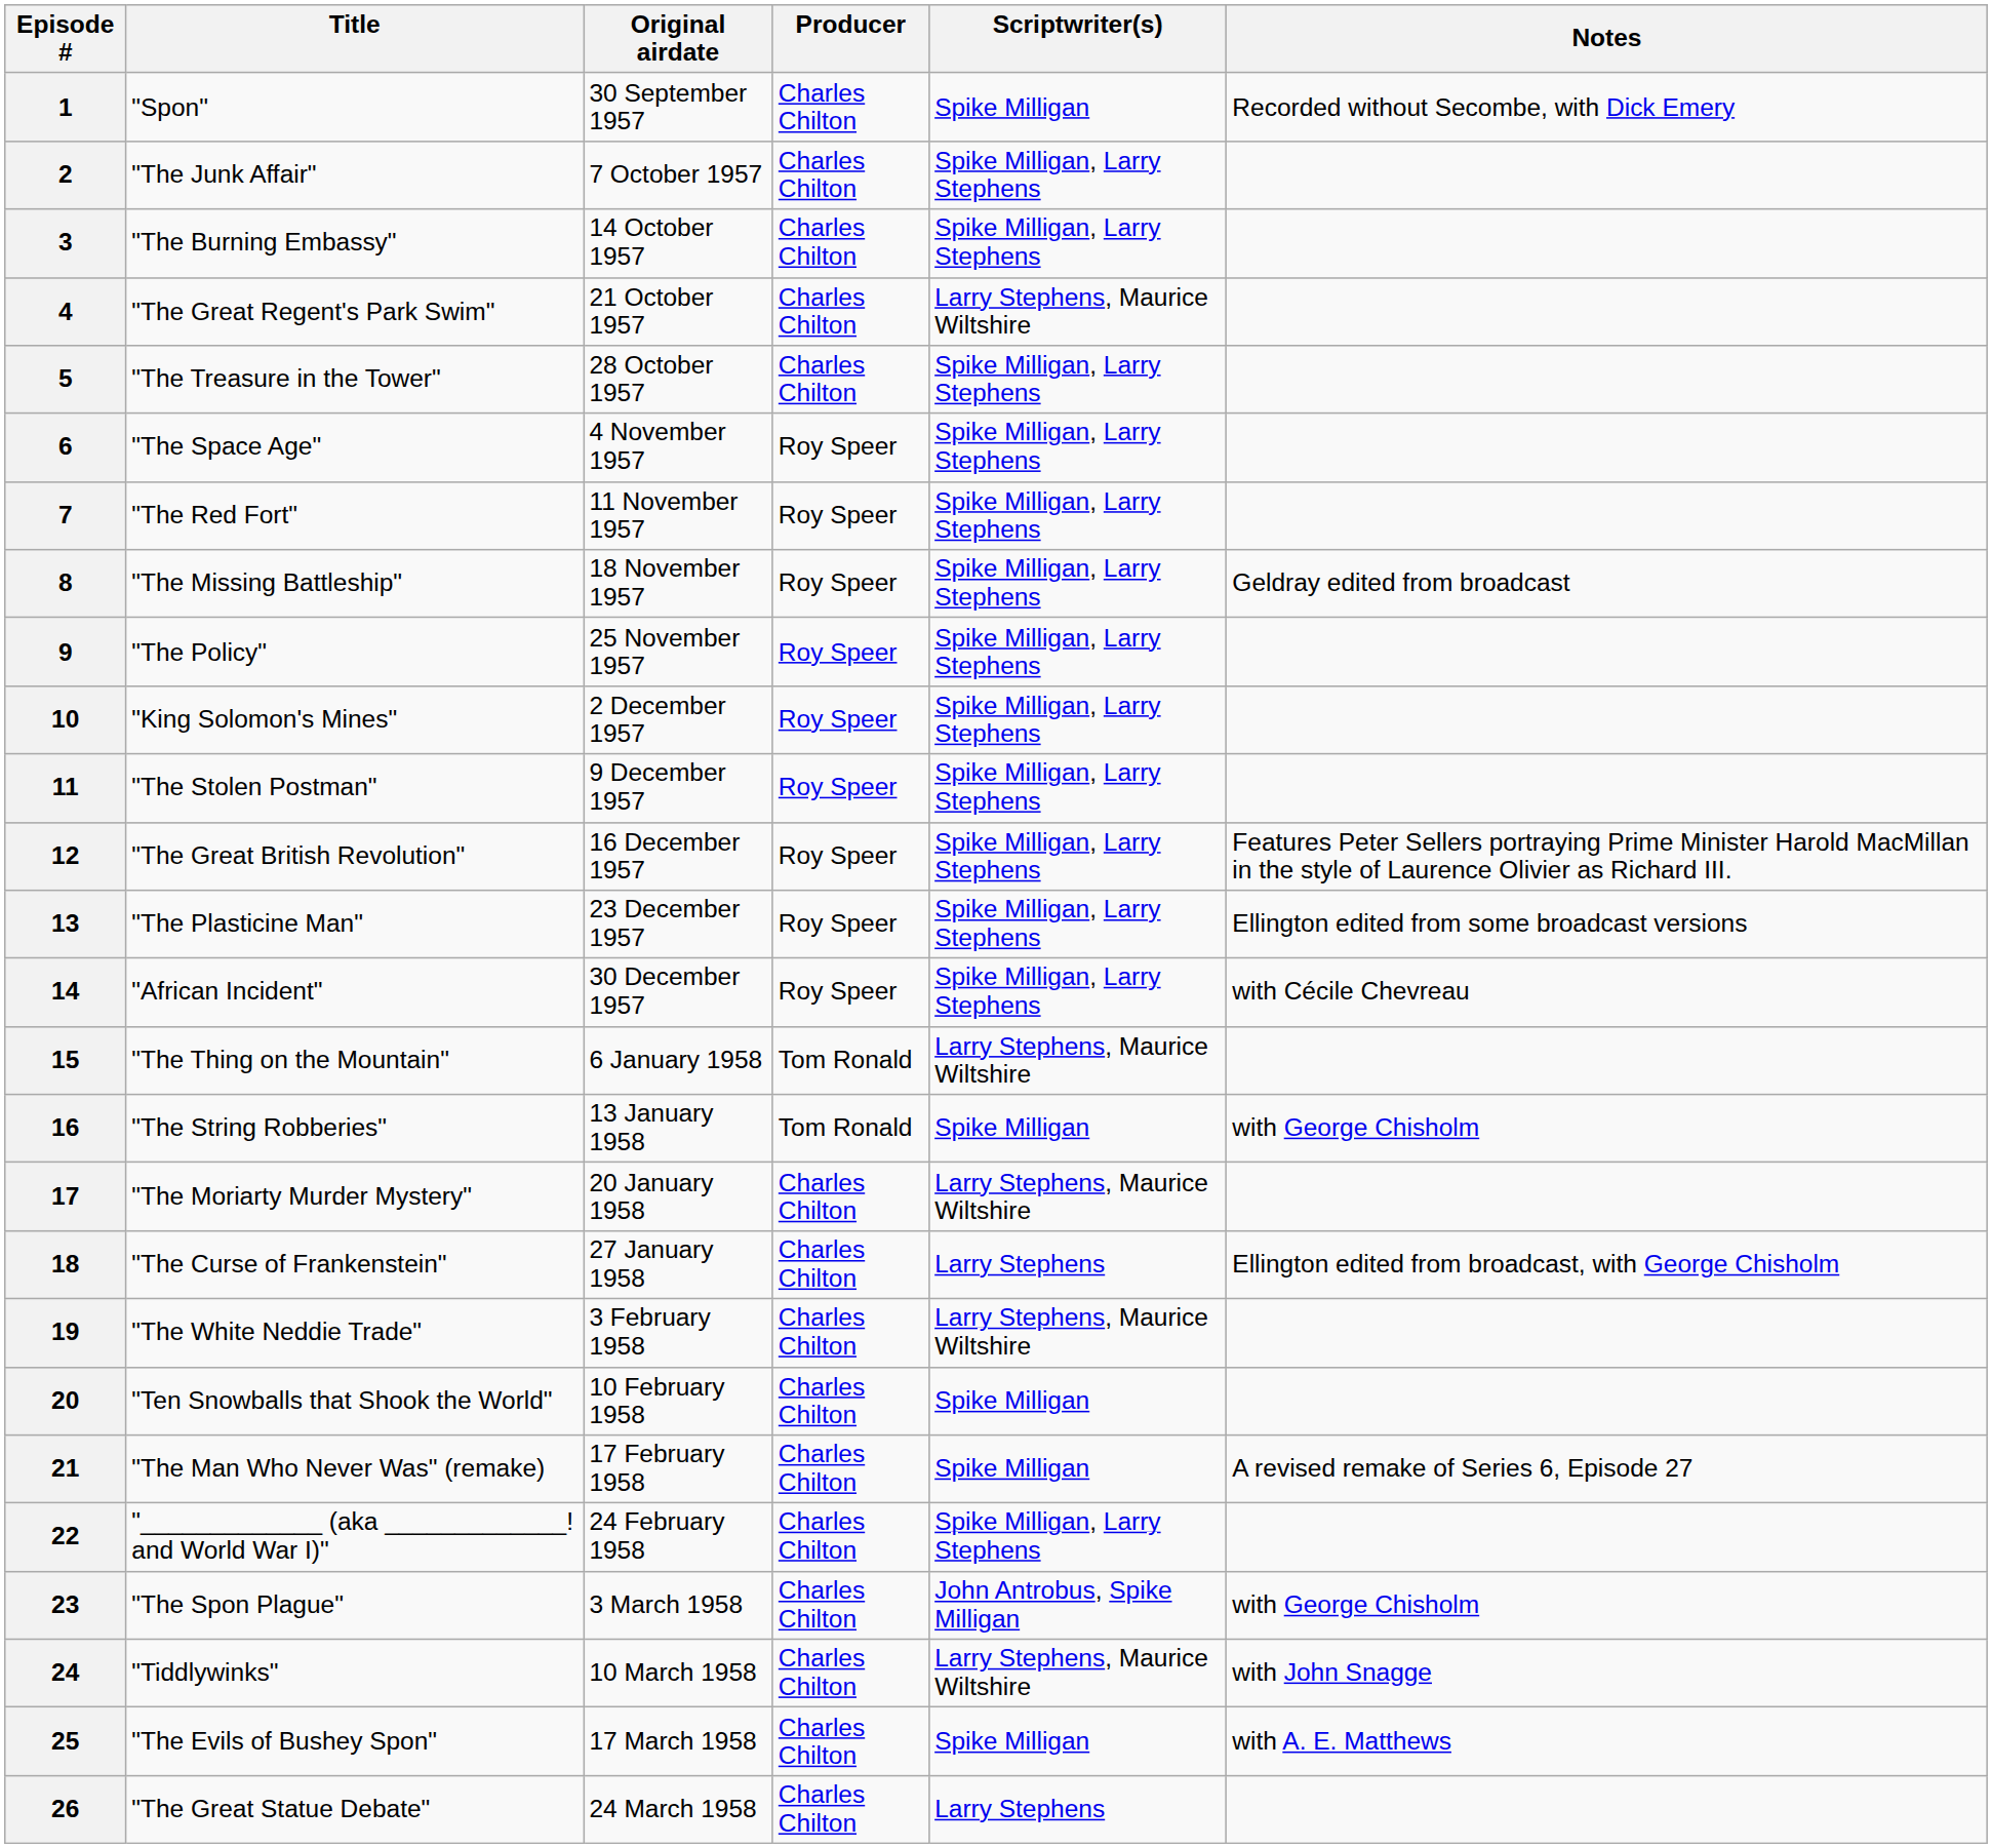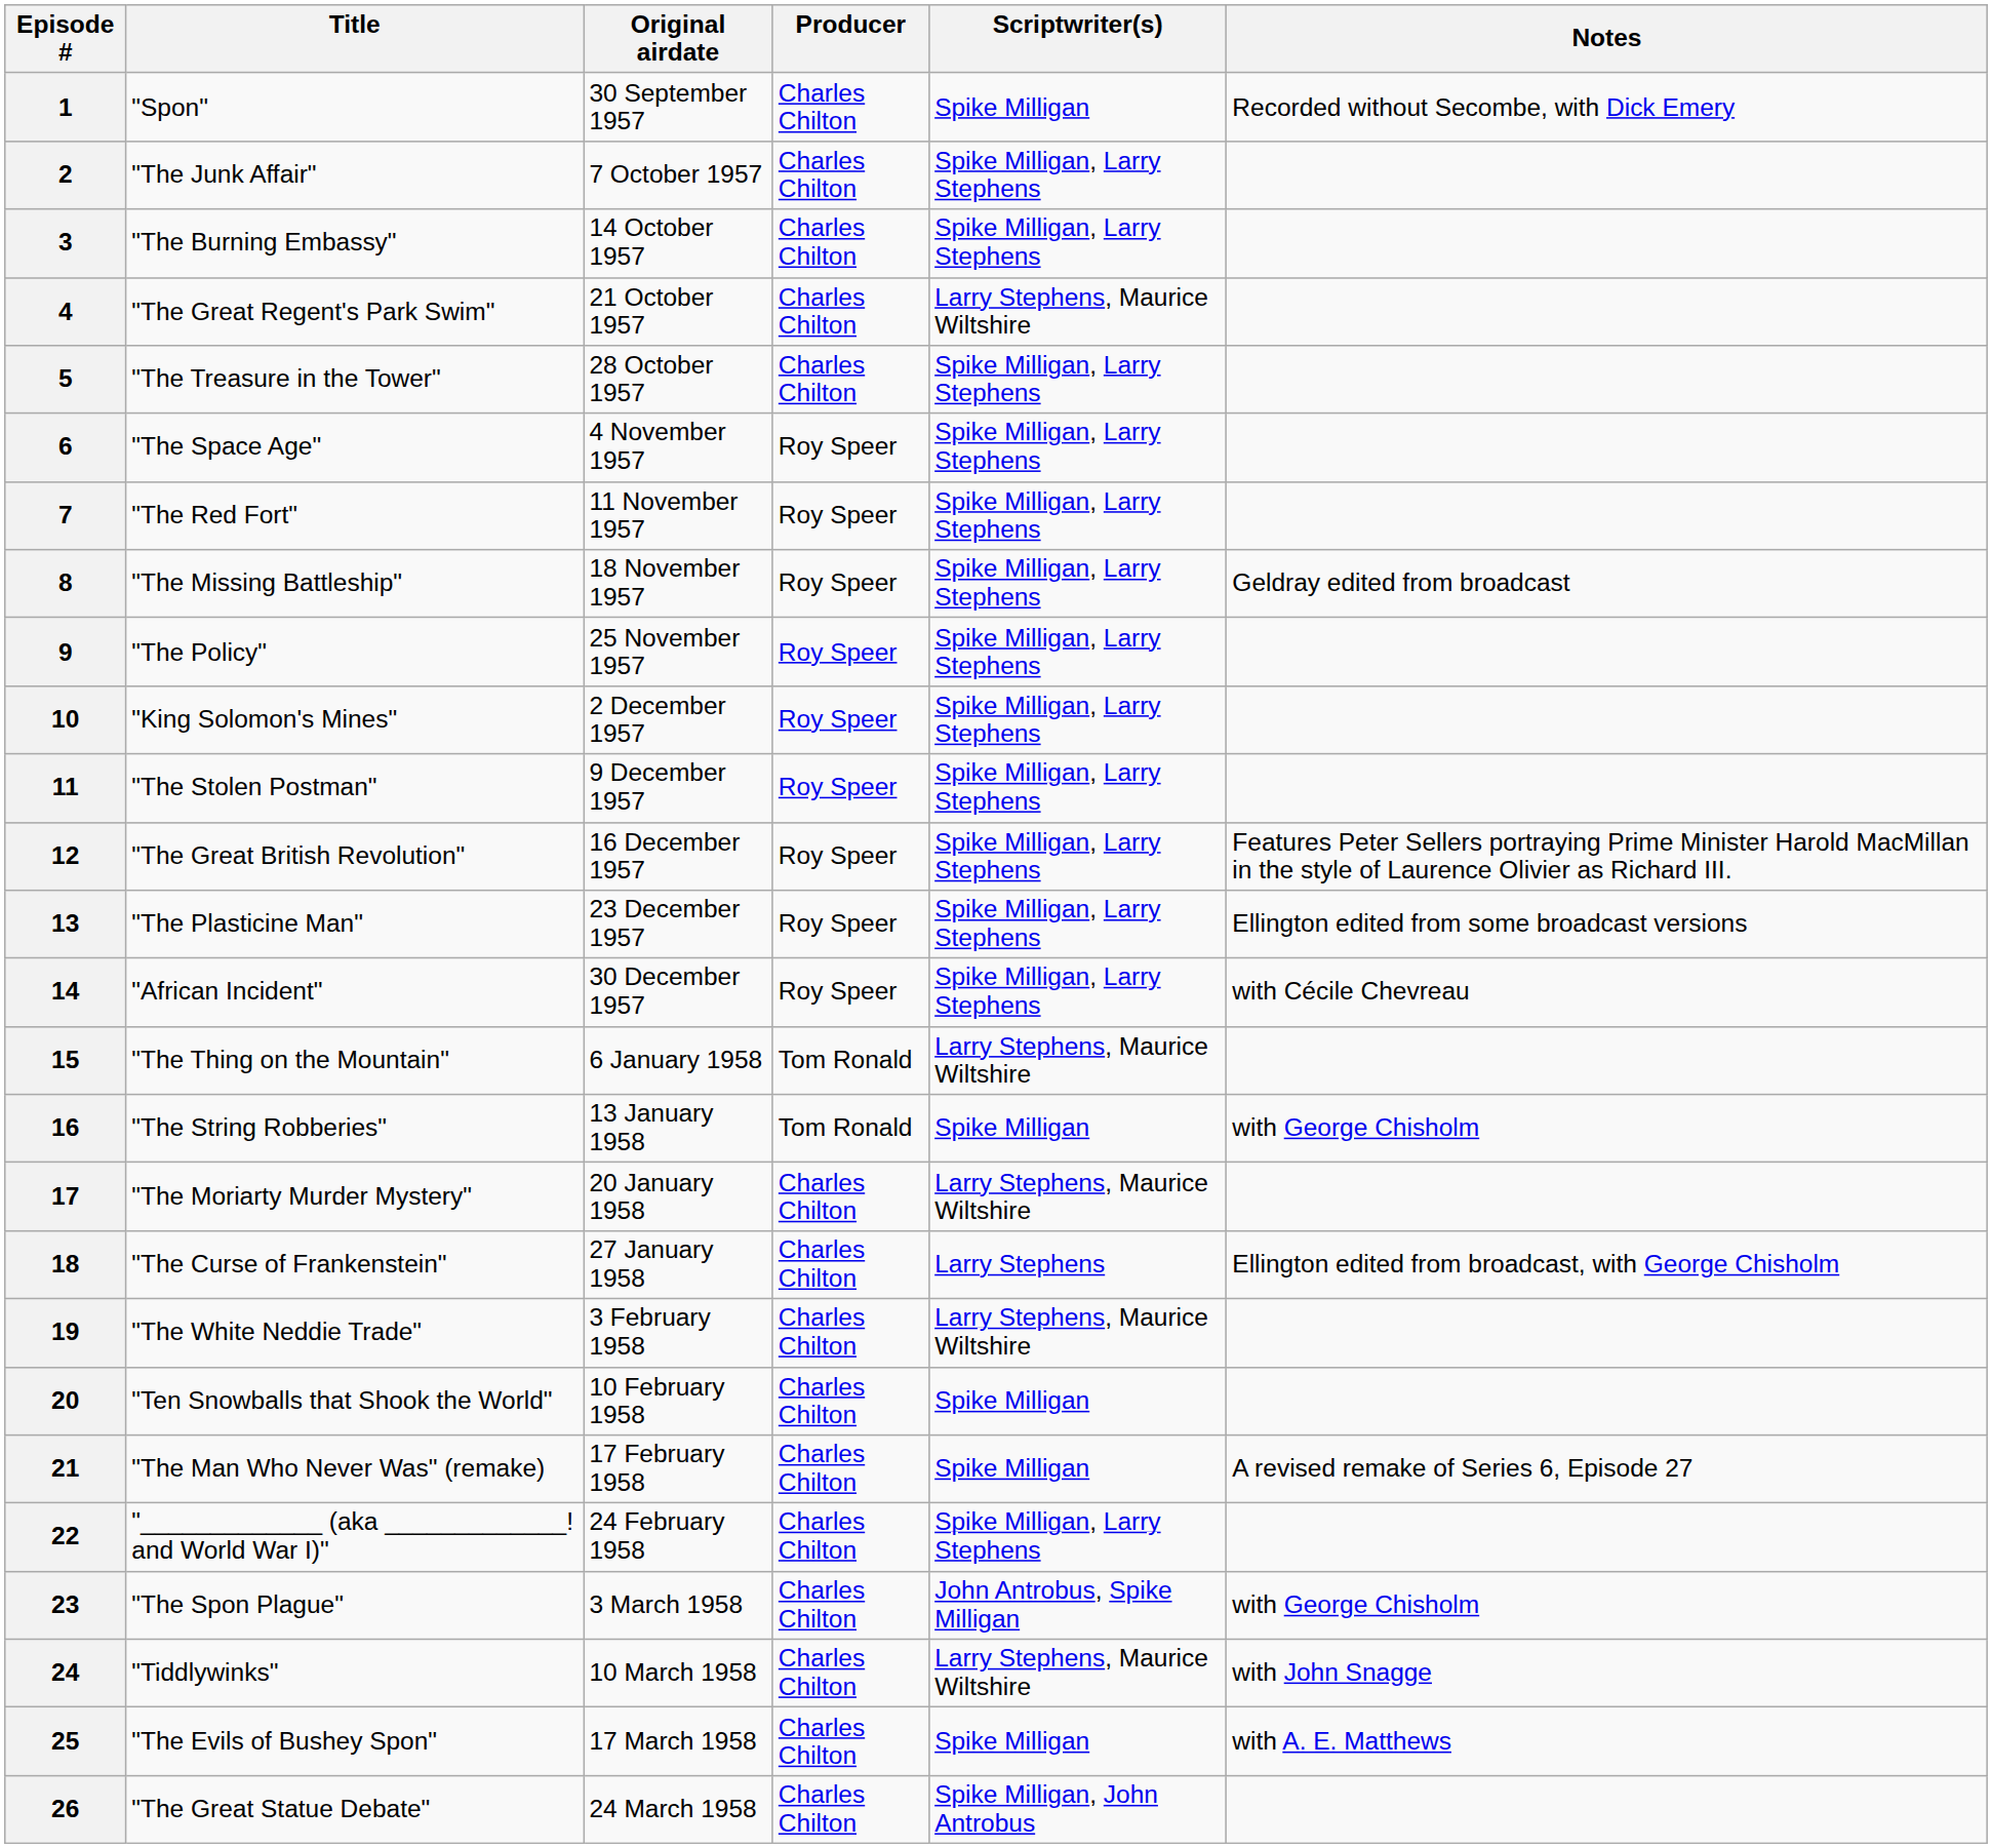 <table class="wikitable plainrowheaders sortable" style="margin-right: 0;">
 <tr>
 <th scope="col" style="vertical-align: top;">Episode #</th>
 <th scope="col" style="vertical-align: top;">Title</th>
 <th scope="col" style="vertical-align: top;">Original airdate</th>
 <th scope="col" style="vertical-align: top;">Producer</th>
 <th scope="col" style="vertical-align: top;">Scriptwriter(s)</th>
 <th scope="col" class="unsortable">Notes</th>
 </tr>
 <tr>
 <th>1</th>
 <td>"Spon"</td>
 <td>30 September 1957</td>
 <td><a href='#'>Charles Chilton</a></td>
 <td><a href='#'>Spike Milligan</a></td>
 <td>Recorded without Secombe, with <a href='#'>Dick Emery</a></td>
 </tr>
 <tr>
 <th>2</th>
 <td>"The Junk Affair"</td>
 <td>7 October 1957</td>
 <td><a href='#'>Charles Chilton</a></td>
 <td><a href='#'>Spike Milligan</a>, <a href='#'>Larry Stephens</a></td>
 <td></td>
 </tr>
 <tr>
 <th>3</th>
 <td>"The Burning Embassy"</td>
 <td>14 October 1957</td>
 <td><a href='#'>Charles Chilton</a></td>
 <td><a href='#'>Spike Milligan</a>, <a href='#'>Larry Stephens</a></td>
 <td></td>
 </tr>
 <tr>
 <th>4</th>
 <td>"The Great Regent's Park Swim"</td>
 <td>21 October 1957</td>
 <td><a href='#'>Charles Chilton</a></td>
 <td><a href='#'>Larry Stephens</a>, Maurice Wiltshire</td>
 <td></td>
 </tr>
 <tr>
 <th>5</th>
 <td>"The Treasure in the Tower"</td>
 <td>28 October 1957</td>
 <td><a href='#'>Charles Chilton</a></td>
 <td><a href='#'>Spike Milligan</a>, <a href='#'>Larry Stephens</a></td>
 <td></td>
 </tr>
 <tr>
 <th>6</th>
 <td>"The Space Age"</td>
 <td>4 November 1957</td>
 <td>Roy Speer</td>
 <td><a href='#'>Spike Milligan</a>, <a href='#'>Larry Stephens</a></td>
 <td></td>
 </tr>
 <tr>
 <th>7</th>
 <td>"The Red Fort"</td>
 <td>11 November 1957</td>
 <td>Roy Speer</td>
 <td><a href='#'>Spike Milligan</a>, <a href='#'>Larry Stephens</a></td>
 <td></td>
 </tr>
 <tr>
 <th>8</th>
 <td>"The Missing Battleship"</td>
 <td>18 November 1957</td>
 <td>Roy Speer</td>
 <td><a href='#'>Spike Milligan</a>, <a href='#'>Larry Stephens</a></td>
 <td>Geldray edited from broadcast</td>
 </tr>
 <tr>
 <th>9</th>
 <td>"The Policy"</td>
 <td>25 November 1957</td>
 <td><a href='#'>Roy Speer</a></td>
 <td><a href='#'>Spike Milligan</a>, <a href='#'>Larry Stephens</a></td>
 <td></td>
 </tr>
 <tr>
 <th>10</th>
 <td>"King Solomon's Mines"</td>
 <td>2 December 1957</td>
 <td><a href='#'>Roy Speer</a></td>
 <td><a href='#'>Spike Milligan</a>, <a href='#'>Larry Stephens</a></td>
 <td></td>
 </tr>
 <tr>
 <th>11</th>
 <td>"The Stolen Postman"</td>
 <td>9 December 1957</td>
 <td><a href='#'>Roy Speer</a></td>
 <td><a href='#'>Spike Milligan</a>, <a href='#'>Larry Stephens</a></td>
 <td></td>
 </tr>
 <tr>
 <th>12</th>
 <td>"The Great British Revolution"</td>
 <td>16 December 1957</td>
 <td>Roy Speer</td>
 <td><a href='#'>Spike Milligan</a>, <a href='#'>Larry Stephens</a></td>
 <td>Features Peter Sellers portraying Prime Minister Harold MacMillan in the style of Laurence Olivier as Richard III.</td>
 </tr>
 <tr>
 <th>13</th>
 <td>"The Plasticine Man"</td>
 <td>23 December 1957</td>
 <td>Roy Speer</td>
 <td><a href='#'>Spike Milligan</a>, <a href='#'>Larry Stephens</a></td>
 <td>Ellington edited from some broadcast versions</td>
 </tr>
 <tr>
 <th>14</th>
 <td>"African Incident"</td>
 <td>30 December 1957</td>
 <td>Roy Speer</td>
 <td><a href='#'>Spike Milligan</a>, <a href='#'>Larry Stephens</a></td>
 <td>with Cécile Chevreau</td>
 </tr>
 <tr>
 <th>15</th>
 <td>"The Thing on the Mountain"</td>
 <td>6 January 1958</td>
 <td>Tom Ronald</td>
 <td><a href='#'>Larry Stephens</a>, Maurice Wiltshire</td>
 <td></td>
 </tr>
 <tr>
 <th>16</th>
 <td>"The String Robberies"</td>
 <td>13 January 1958</td>
 <td>Tom Ronald</td>
 <td><a href='#'>Spike Milligan</a></td>
 <td>with <a href='#'>George Chisholm</a></td>
 </tr>
 <tr>
 <th>17</th>
 <td>"The Moriarty Murder Mystery"</td>
 <td>20 January 1958</td>
 <td><a href='#'>Charles Chilton</a></td>
 <td><a href='#'>Larry Stephens</a>, Maurice Wiltshire</td>
 <td></td>
 </tr>
 <tr>
 <th>18</th>
 <td>"The Curse of Frankenstein"</td>
 <td>27 January 1958</td>
 <td><a href='#'>Charles Chilton</a></td>
 <td><a href='#'>Larry Stephens</a></td>
 <td>Ellington edited from broadcast, with <a href='#'>George Chisholm</a></td>
 </tr>
 <tr>
 <th>19</th>
 <td>"The White Neddie Trade"</td>
 <td>3 February 1958</td>
 <td><a href='#'>Charles Chilton</a></td>
 <td><a href='#'>Larry Stephens</a>, Maurice Wiltshire</td>
 <td></td>
 </tr>
 <tr>
 <th>20</th>
 <td>"Ten Snowballs that Shook the World"</td>
 <td>10 February 1958</td>
 <td><a href='#'>Charles Chilton</a></td>
 <td><a href='#'>Spike Milligan</a></td>
 <td></td>
 </tr>
 <tr>
 <th>21</th>
 <td>"The Man Who Never Was" (remake)</td>
 <td>17 February 1958</td>
 <td><a href='#'>Charles Chilton</a></td>
 <td><a href='#'>Spike Milligan</a></td>
 <td>A revised remake of Series 6, Episode 27</td>
 </tr>
 <tr>
 <th>22</th>
 <td>"_____________ (aka _____________! and World War I)"</td>
 <td>24 February 1958</td>
 <td><a href='#'>Charles Chilton</a></td>
 <td><a href='#'>Spike Milligan</a>, <a href='#'>Larry Stephens</a></td>
 <td></td>
 </tr>
 <tr>
 <th>23</th>
 <td>"The Spon Plague"</td>
 <td>3 March 1958</td>
 <td><a href='#'>Charles Chilton</a></td>
 <td><a href='#'>John Antrobus</a>, <a href='#'>Spike Milligan</a></td>
 <td>with <a href='#'>George Chisholm</a></td>
 </tr>
 <tr>
 <th>24</th>
 <td>"Tiddlywinks"</td>
 <td>10 March 1958</td>
 <td><a href='#'>Charles Chilton</a></td>
 <td><a href='#'>Larry Stephens</a>, Maurice Wiltshire</td>
 <td>with <a href='#'>John Snagge</a></td>
 </tr>
 <tr>
 <th>25</th>
 <td>"The Evils of Bushey Spon"</td>
 <td>17 March 1958</td>
 <td><a href='#'>Charles Chilton</a></td>
 <td><a href='#'>Spike Milligan</a></td>
 <td>with <a href='#'>A. E. Matthews</a></td>
 </tr>
 <tr>
 <th>26</th>
 <td>"The Great Statue Debate"</td>
 <td>24 March 1958</td>
 <td><a href='#'>Charles Chilton</a></td>
-<td><a href='#'>Larry Stephens</a></td>
+<td><a href='#'>Spike Milligan</a>, <a href='#'>John Antrobus</a></td>
 <td></td>
 </tr>
 </table>
